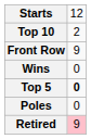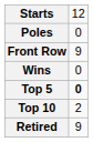 <table class="wikitable" style="text-align:center">
 <tr>
 <th>Starts</th>
 <td>12</td>
 </tr>
 <tr>
-<th>Top 10</th>
-<td>2</td>
+<th>Poles</th>
+<td>0</td>
 </tr>
 <tr>
 <th>Front Row</th>
 <td>9</td>
 </tr>
 <tr>
 <th>Wins</th>
 <td>0</td>
 </tr>
 <tr>
 <th>Top 5</th>
 <td><strong>0</strong></td>
 </tr>
 <tr>
-<th>Poles</th>
-<td>0</td>
+<th>Top 10</th>
+<td>2</td>
 </tr>
 <tr>
 <th>Retired</th>
-<td style="background: pink;">9</td>
+<td>9</td>
 </tr>
 </table>
